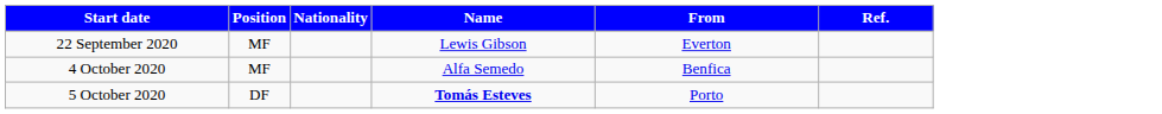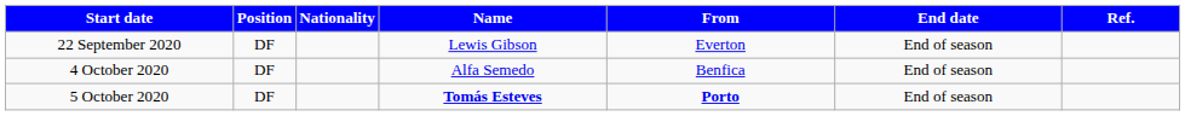 <table class="wikitable" style="text-align:center; font-size:90%">
 <tr>
 <th style="background:#00f; color:white; width:200px;">Start date</th>
 <th style="background:#00f; color:white; width:50px;">Position</th>
 <th style="background:#00f; color:white; width:50px;">Nationality</th>
 <th style="background:#00f; color:white; width:200px;">Name</th>
 <th style="background:#00f; color:white; width:200px;">From</th>
+<th style="background:#00f; color:white; width:200px;">End date</th>
 <th style="background:#00f; color:white; width:100px;">Ref.</th>
 </tr>
 <tr>
 <td>22 September 2020</td>
-<td>MF</td>
+<td>DF</td>
 <td></td>
 <td><a href='#'>Lewis Gibson</a></td>
 <td><a href='#'>Everton</a></td>
+<td>End of season</td>
 <td></td>
 </tr>
 <tr>
 <td>4 October 2020</td>
-<td>MF</td>
+<td>DF</td>
 <td></td>
 <td><a href='#'>Alfa Semedo</a></td>
 <td><a href='#'>Benfica</a></td>
+<td>End of season</td>
 <td></td>
 </tr>
 <tr>
 <td>5 October 2020</td>
 <td>DF</td>
 <td></td>
 <td><strong><a href='#'>Tomás Esteves</a></strong></td>
-<td><a href='#'>Porto</a></td>
+<td><strong><a href='#'>Porto</a></strong></td>
+<td>End of season</td>
 <td></td>
 </tr>
 </table>
